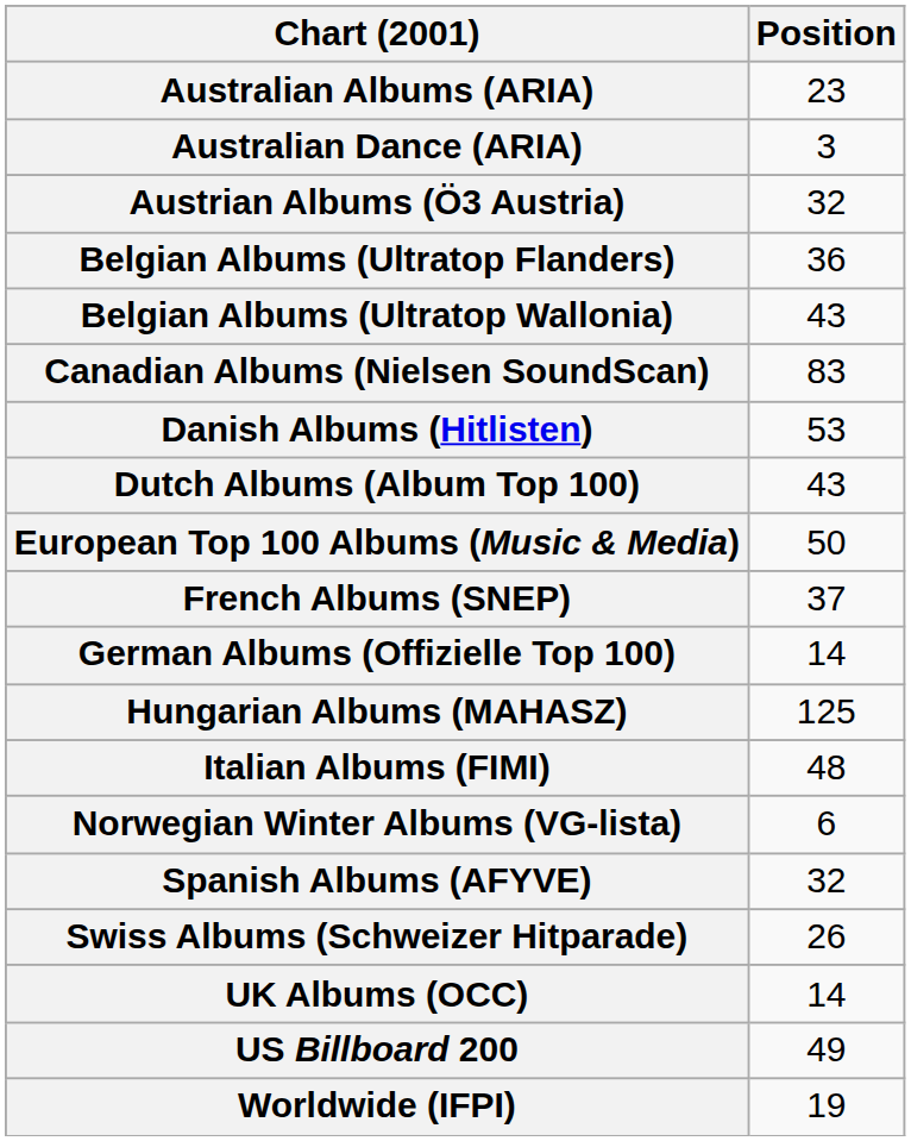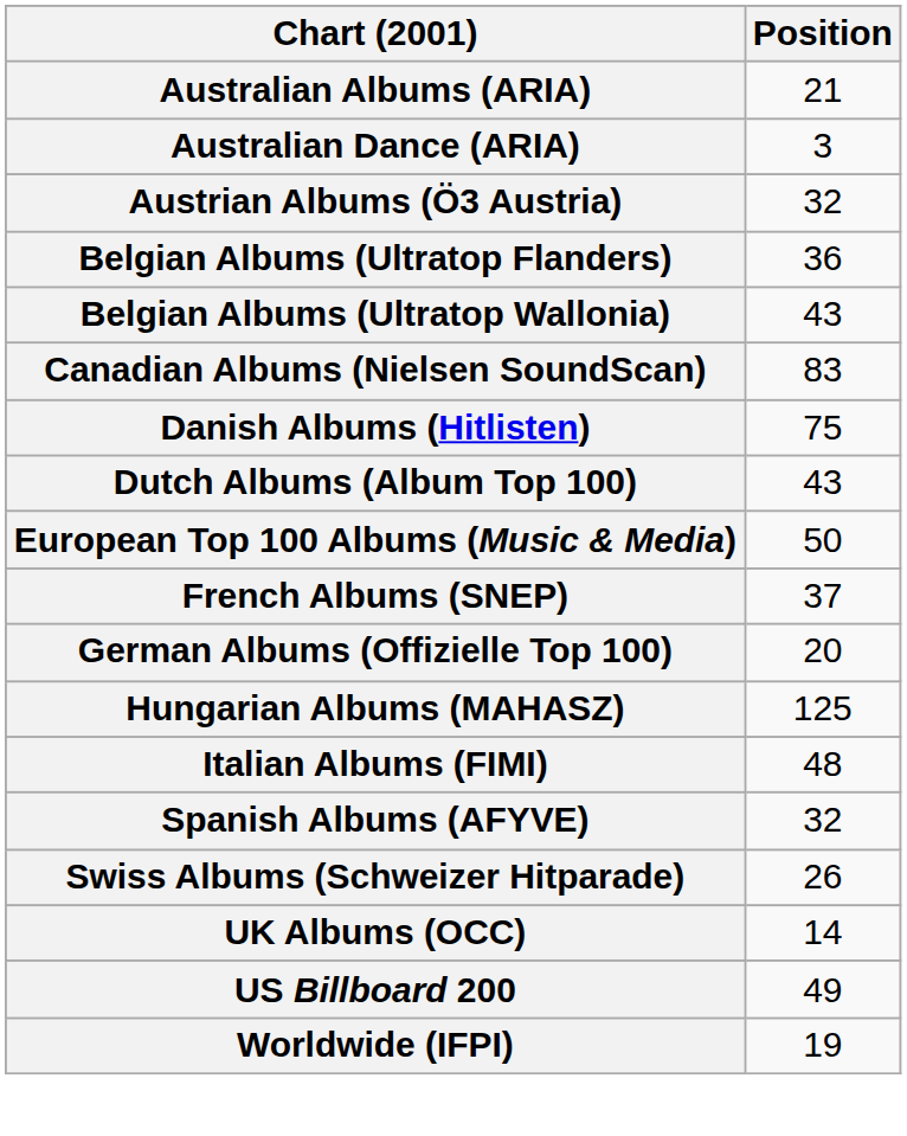 <table class="wikitable sortable plainrowheaders" style="text-align:center;">
 <tr>
 <th>Chart (2001)</th>
 <th>Position</th>
 </tr>
 <tr>
 <th scope="row">Australian Albums (ARIA)</th>
-<td>23</td>
+<td>21</td>
 </tr>
 <tr>
 <th scope="row">Australian Dance (ARIA)</th>
 <td>3</td>
 </tr>
 <tr>
 <th scope="row">Austrian Albums (Ö3 Austria)</th>
 <td>32</td>
 </tr>
 <tr>
 <th scope="row">Belgian Albums (Ultratop Flanders)</th>
 <td>36</td>
 </tr>
 <tr>
 <th scope="row">Belgian Albums (Ultratop Wallonia)</th>
 <td>43</td>
 </tr>
 <tr>
 <th scope="row">Canadian Albums (Nielsen SoundScan)</th>
 <td>83</td>
 </tr>
 <tr>
 <th scope="row">Danish Albums (<a href='#'>Hitlisten</a>)</th>
-<td>53</td>
+<td>75</td>
 </tr>
 <tr>
 <th scope="row">Dutch Albums (Album Top 100)</th>
 <td>43</td>
 </tr>
 <tr>
 <th scope="row">European Top 100 Albums (<em>Music & Media</em>)</th>
 <td>50</td>
 </tr>
 <tr>
 <th scope="row">French Albums (SNEP)</th>
 <td>37</td>
 </tr>
 <tr>
 <th scope="row">German Albums (Offizielle Top 100)</th>
-<td>14</td>
+<td>20</td>
 </tr>
 <tr>
 <th scope="row">Hungarian Albums (MAHASZ)</th>
 <td>125</td>
 </tr>
 <tr>
 <th scope="row">Italian Albums (FIMI)</th>
 <td>48</td>
-</tr>
-<tr>
-<th scope="row">Norwegian Winter Albums (VG-lista)</th>
-<td>6</td>
 </tr>
 <tr>
 <th scope="row">Spanish Albums (AFYVE)</th>
 <td>32</td>
 </tr>
 <tr>
 <th scope="row">Swiss Albums (Schweizer Hitparade)</th>
 <td>26</td>
 </tr>
 <tr>
 <th scope="row">UK Albums (OCC)</th>
 <td>14</td>
 </tr>
 <tr>
 <th scope="row">US <em>Billboard</em> 200</th>
 <td>49</td>
 </tr>
 <tr>
 <th scope="row">Worldwide (IFPI)</th>
 <td>19</td>
 </tr>
 </table>
